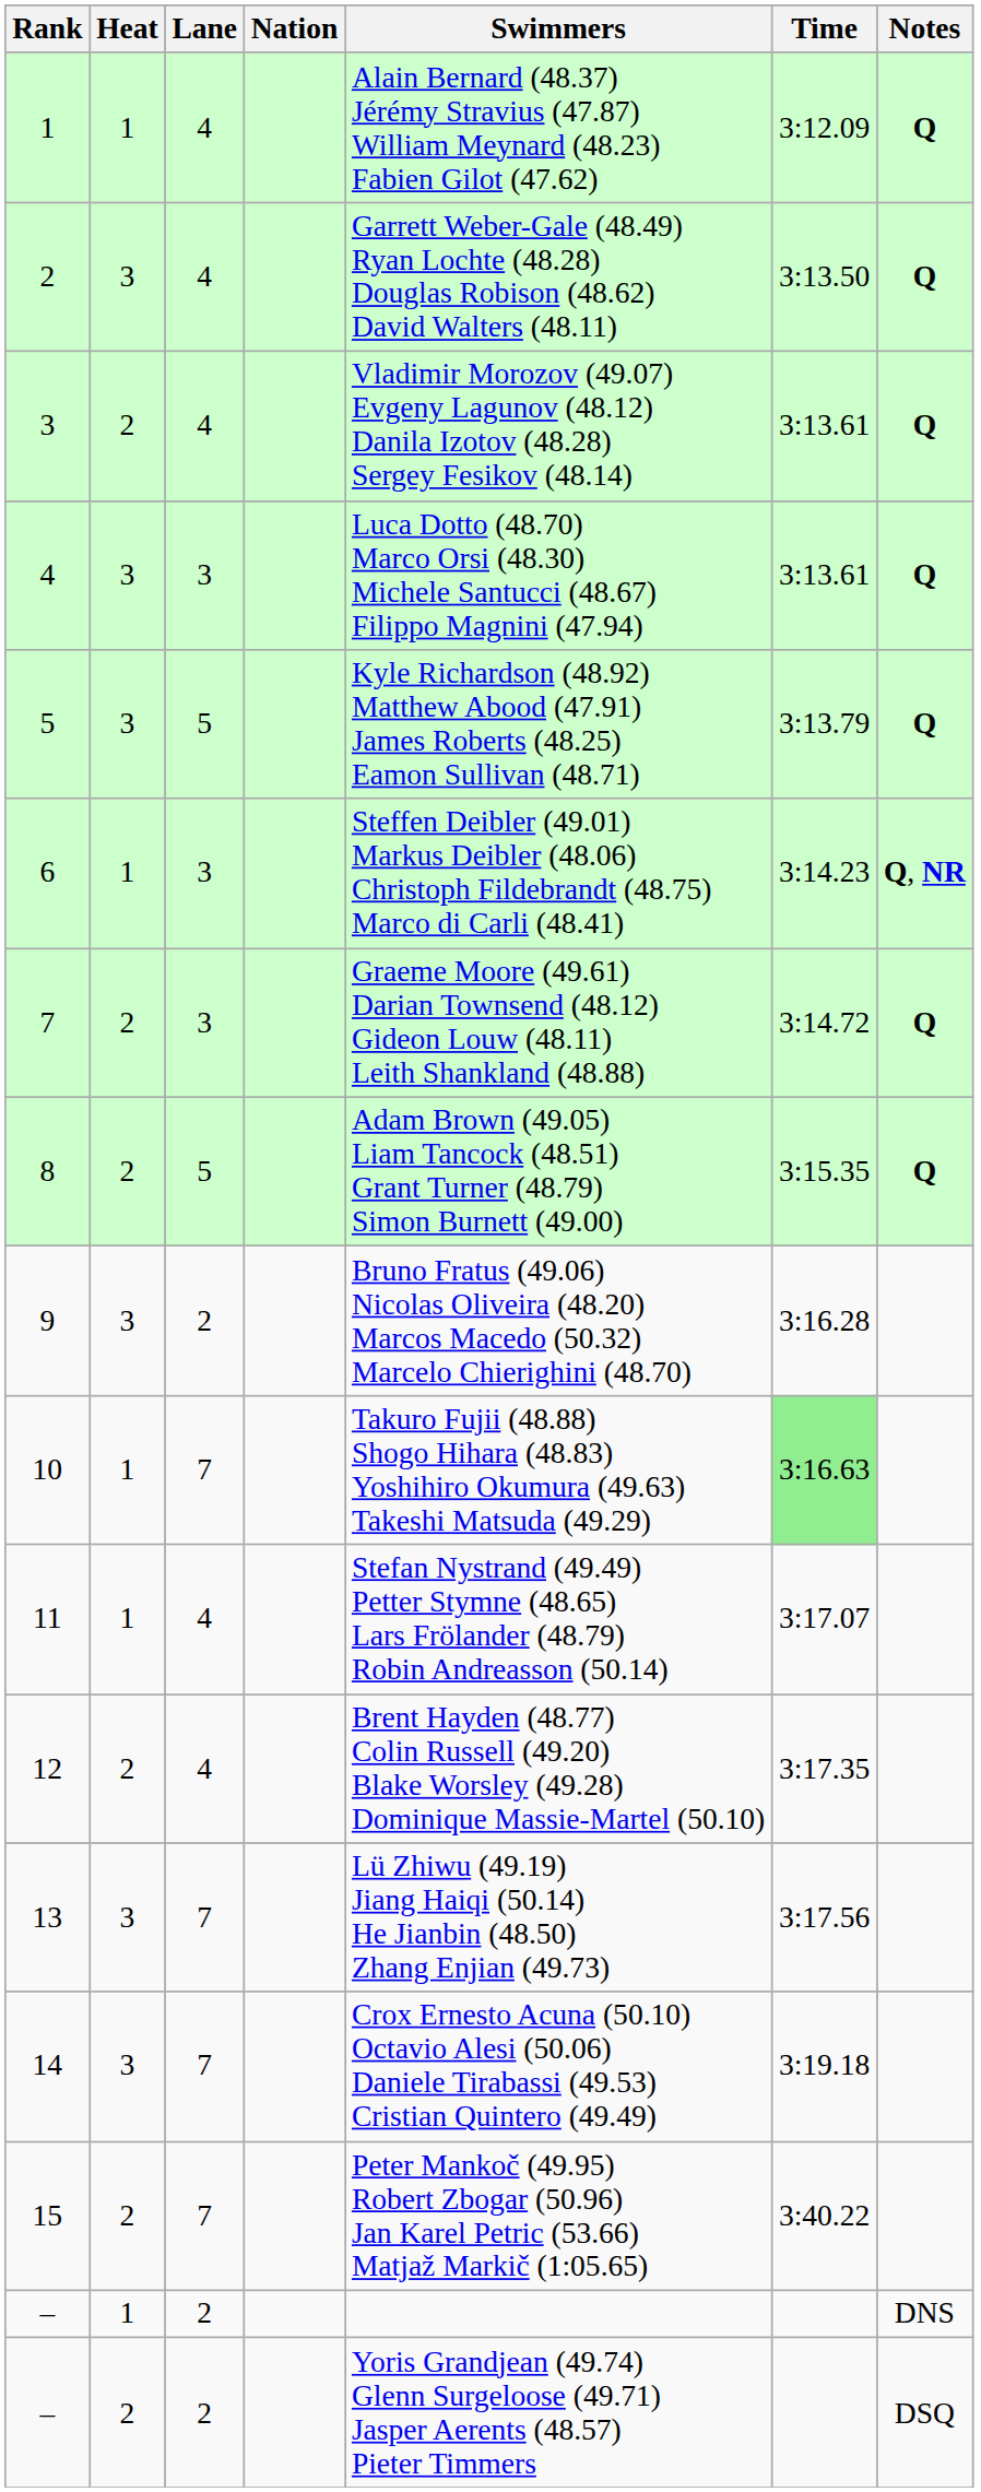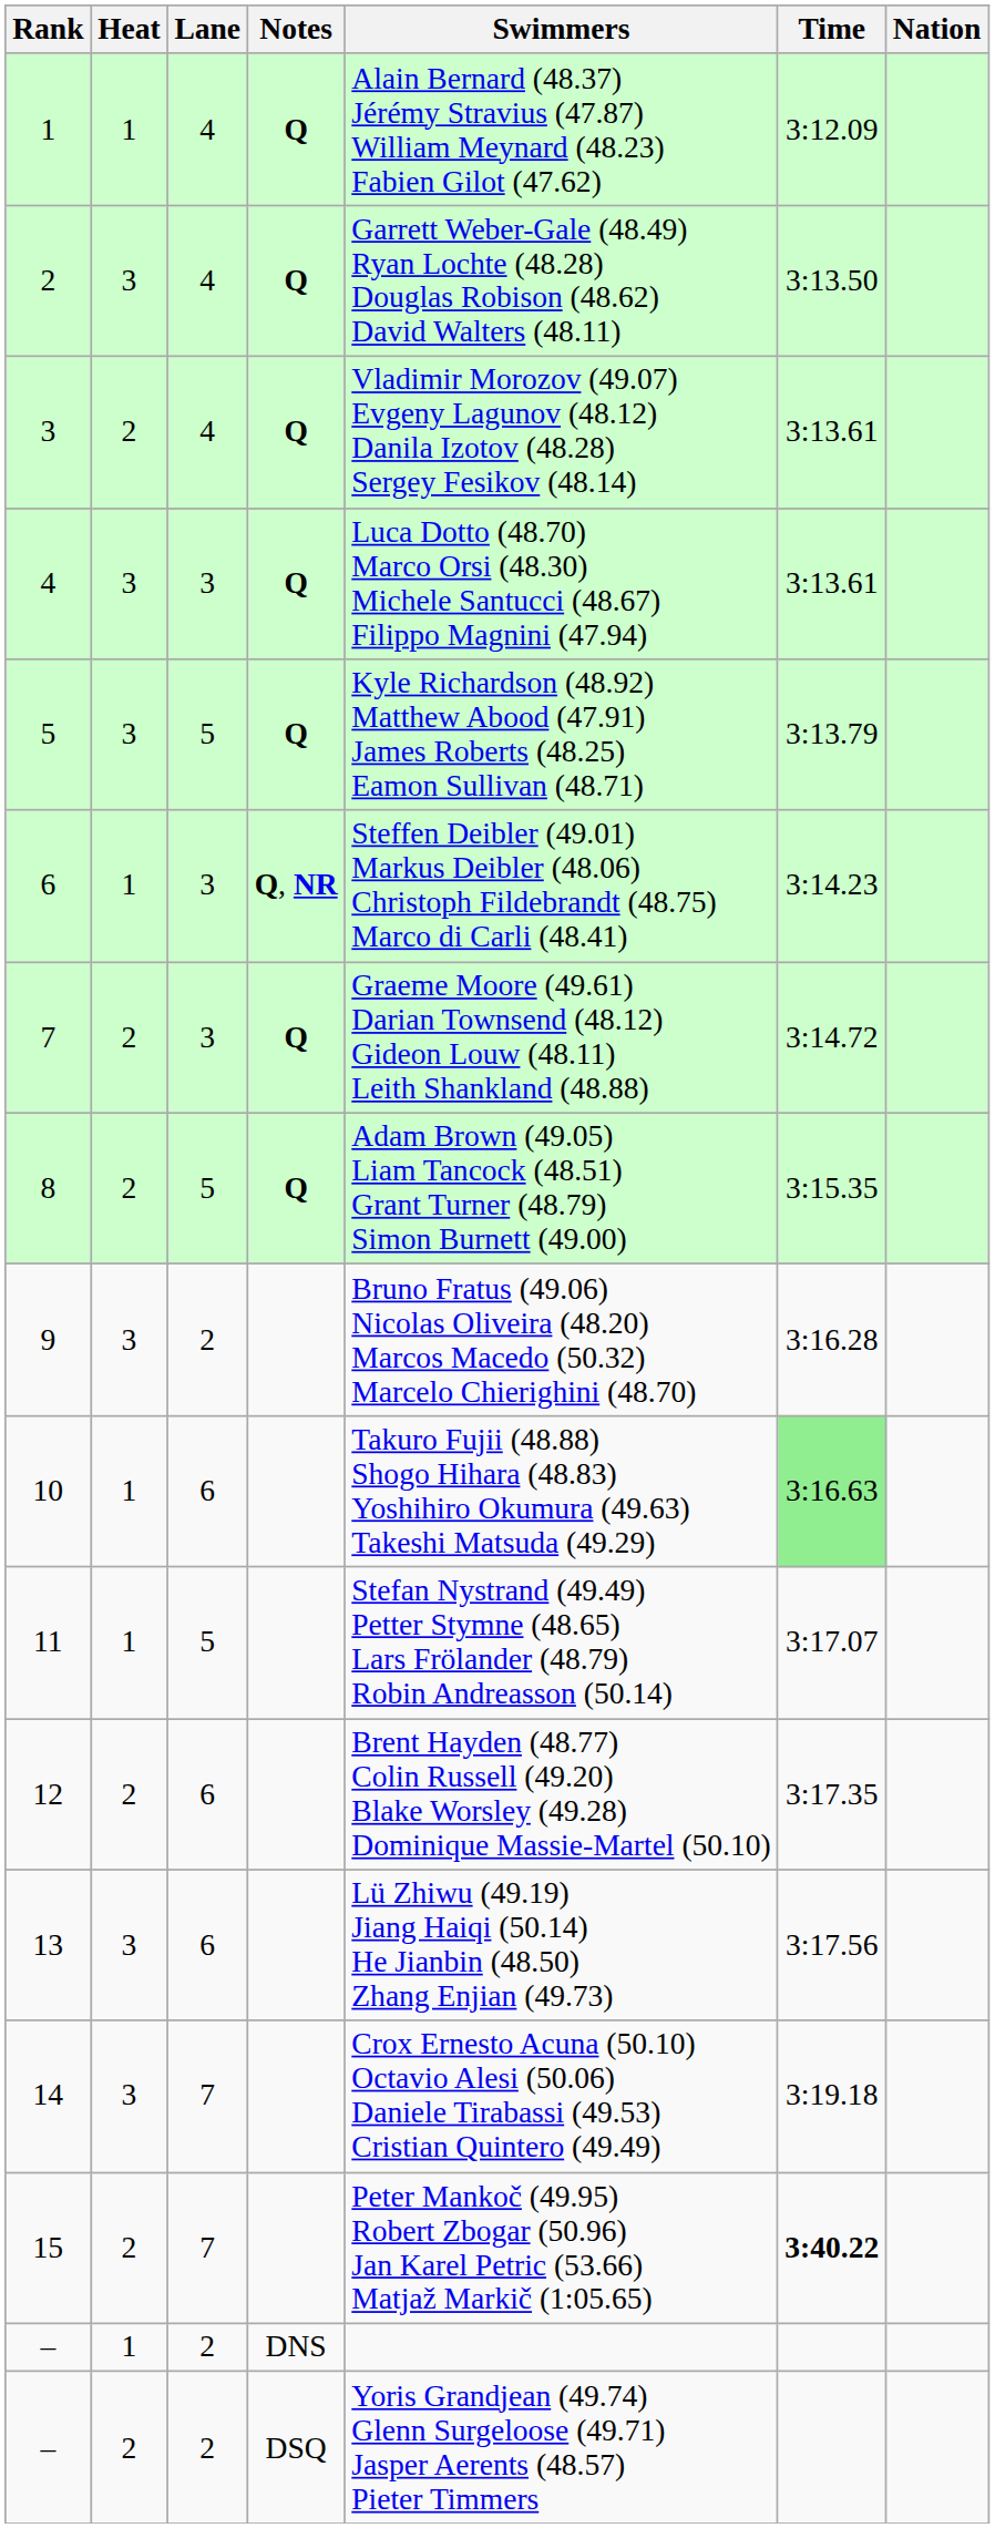 <table class="wikitable sortable" style="text-align:center">
 <tr>
 <th>Rank</th>
 <th>Heat</th>
 <th>Lane</th>
-<th>Nation</th>
+<th>Notes</th>
 <th>Swimmers</th>
 <th>Time</th>
-<th>Notes</th>
+<th>Nation</th>
 </tr>
 <tr bgcolor=ccffcc>
 <td>1</td>
 <td>1</td>
 <td>4</td>
-<td align=left></td>
+<td><strong>Q</strong></td>
 <td align=left><a href='#'>Alain Bernard</a> (48.37)<br><a href='#'>Jérémy Stravius</a> (47.87)<br><a href='#'>William Meynard</a> (48.23)<br><a href='#'>Fabien Gilot</a> (47.62)</td>
 <td>3:12.09</td>
-<td><strong>Q</strong></td>
+<td align=left></td>
 </tr>
 <tr bgcolor=ccffcc>
 <td>2</td>
 <td>3</td>
 <td>4</td>
-<td align=left></td>
+<td><strong>Q</strong></td>
 <td align=left><a href='#'>Garrett Weber-Gale</a> (48.49)<br><a href='#'>Ryan Lochte</a> (48.28)<br><a href='#'>Douglas Robison</a> (48.62)<br><a href='#'>David Walters</a> (48.11)</td>
 <td>3:13.50</td>
-<td><strong>Q</strong></td>
+<td align=left></td>
 </tr>
 <tr bgcolor=ccffcc>
 <td>3</td>
 <td>2</td>
 <td>4</td>
-<td align=left></td>
+<td><strong>Q</strong></td>
 <td align=left><a href='#'>Vladimir Morozov</a> (49.07)<br><a href='#'>Evgeny Lagunov</a> (48.12)<br><a href='#'>Danila Izotov</a> (48.28)<br><a href='#'>Sergey Fesikov</a> (48.14)</td>
 <td>3:13.61</td>
-<td><strong>Q</strong></td>
+<td align=left></td>
 </tr>
 <tr bgcolor=ccffcc>
 <td>4</td>
 <td>3</td>
 <td>3</td>
-<td align=left></td>
+<td><strong>Q</strong></td>
 <td align=left><a href='#'>Luca Dotto</a> (48.70)<br><a href='#'>Marco Orsi</a> (48.30)<br><a href='#'>Michele Santucci</a> (48.67)<br><a href='#'>Filippo Magnini</a> (47.94)</td>
 <td>3:13.61</td>
-<td><strong>Q</strong></td>
+<td align=left></td>
 </tr>
 <tr bgcolor=ccffcc>
 <td>5</td>
 <td>3</td>
 <td>5</td>
-<td align=left></td>
+<td><strong>Q</strong></td>
 <td align=left><a href='#'>Kyle Richardson</a> (48.92)<br><a href='#'>Matthew Abood</a> (47.91)<br><a href='#'>James Roberts</a> (48.25)<br><a href='#'>Eamon Sullivan</a> (48.71)</td>
 <td>3:13.79</td>
-<td><strong>Q</strong></td>
+<td align=left></td>
 </tr>
 <tr bgcolor=ccffcc>
 <td>6</td>
 <td>1</td>
 <td>3</td>
-<td align=left></td>
+<td><strong>Q</strong>, <strong><a href='#'>NR</a></strong></td>
 <td align=left><a href='#'>Steffen Deibler</a> (49.01)<br><a href='#'>Markus Deibler</a> (48.06)<br><a href='#'>Christoph Fildebrandt</a> (48.75)<br><a href='#'>Marco di Carli</a> (48.41)</td>
 <td>3:14.23</td>
-<td><strong>Q</strong>, <strong><a href='#'>NR</a></strong></td>
+<td align=left></td>
 </tr>
 <tr bgcolor=ccffcc>
 <td>7</td>
 <td>2</td>
 <td>3</td>
-<td align=left></td>
+<td><strong>Q</strong></td>
 <td align=left><a href='#'>Graeme Moore</a> (49.61)<br><a href='#'>Darian Townsend</a> (48.12)<br><a href='#'>Gideon Louw</a> (48.11)<br><a href='#'>Leith Shankland</a> (48.88)</td>
 <td>3:14.72</td>
-<td><strong>Q</strong></td>
+<td align=left></td>
 </tr>
 <tr bgcolor=ccffcc>
 <td>8</td>
 <td>2</td>
 <td>5</td>
-<td align=left></td>
+<td><strong>Q</strong></td>
 <td align=left><a href='#'>Adam Brown</a> (49.05)<br><a href='#'>Liam Tancock</a> (48.51)<br><a href='#'>Grant Turner</a> (48.79)<br><a href='#'>Simon Burnett</a> (49.00)</td>
 <td>3:15.35</td>
-<td><strong>Q</strong></td>
+<td align=left></td>
 </tr>
 <tr>
 <td>9</td>
 <td>3</td>
 <td>2</td>
-<td align=left></td>
+<td></td>
 <td align=left><a href='#'>Bruno Fratus</a> (49.06)<br><a href='#'>Nicolas Oliveira</a> (48.20)<br><a href='#'>Marcos Macedo</a> (50.32)<br><a href='#'>Marcelo Chierighini</a> (48.70)</td>
 <td>3:16.28</td>
-<td></td>
+<td align=left></td>
 </tr>
 <tr>
 <td>10</td>
 <td>1</td>
-<td>7</td>
-<td align=left></td>
+<td>6</td>
+<td></td>
 <td align=left><a href='#'>Takuro Fujii</a> (48.88)<br><a href='#'>Shogo Hihara</a> (48.83)<br><a href='#'>Yoshihiro Okumura</a> (49.63)<br><a href='#'>Takeshi Matsuda</a> (49.29)</td>
 <td style="background: lightgreen;">3:16.63</td>
-<td></td>
+<td align=left></td>
 </tr>
 <tr>
 <td>11</td>
 <td>1</td>
-<td>4</td>
-<td align=left></td>
+<td>5</td>
+<td></td>
 <td align=left><a href='#'>Stefan Nystrand</a> (49.49)<br><a href='#'>Petter Stymne</a> (48.65)<br><a href='#'>Lars Frölander</a> (48.79)<br><a href='#'>Robin Andreasson</a> (50.14)</td>
 <td>3:17.07</td>
-<td></td>
+<td align=left></td>
 </tr>
 <tr>
 <td>12</td>
 <td>2</td>
-<td>4</td>
-<td align=left></td>
+<td>6</td>
+<td></td>
 <td align=left><a href='#'>Brent Hayden</a> (48.77)<br><a href='#'>Colin Russell</a> (49.20)<br><a href='#'>Blake Worsley</a> (49.28)<br><a href='#'>Dominique Massie-Martel</a> (50.10)</td>
 <td>3:17.35</td>
-<td></td>
+<td align=left></td>
 </tr>
 <tr>
 <td>13</td>
 <td>3</td>
-<td>7</td>
-<td align=left></td>
+<td>6</td>
+<td></td>
 <td align=left><a href='#'>Lü Zhiwu</a> (49.19)<br><a href='#'>Jiang Haiqi</a> (50.14)<br><a href='#'>He Jianbin</a> (48.50)<br><a href='#'>Zhang Enjian</a> (49.73)</td>
 <td>3:17.56</td>
-<td></td>
+<td align=left></td>
 </tr>
 <tr>
 <td>14</td>
 <td>3</td>
 <td>7</td>
-<td align=left></td>
+<td></td>
 <td align=left><a href='#'>Crox Ernesto Acuna</a> (50.10)<br><a href='#'>Octavio Alesi</a> (50.06)<br><a href='#'>Daniele Tirabassi</a> (49.53)<br><a href='#'>Cristian Quintero</a> (49.49)</td>
 <td>3:19.18</td>
-<td></td>
+<td align=left></td>
 </tr>
 <tr>
 <td>15</td>
 <td>2</td>
 <td>7</td>
+<td></td>
+<td align=left><a href='#'>Peter Mankoč</a> (49.95)<br><a href='#'>Robert Zbogar</a> (50.96)<br><a href='#'>Jan Karel Petric</a> (53.66)<br><a href='#'>Matjaž Markič</a> (1:05.65)</td>
+<td><strong>3:40.22</strong></td>
 <td align=left></td>
-<td align=left><a href='#'>Peter Mankoč</a> (49.95)<br><a href='#'>Robert Zbogar</a> (50.96)<br><a href='#'>Jan Karel Petric</a> (53.66)<br><a href='#'>Matjaž Markič</a> (1:05.65)</td>
-<td>3:40.22</td>
-<td></td>
 </tr>
 <tr>
 <td>–</td>
 <td>1</td>
 <td>2</td>
-<td align=left></td>
+<td>DNS</td>
 <td align=left></td>
 <td></td>
-<td>DNS</td>
+<td align=left></td>
 </tr>
 <tr>
 <td>–</td>
 <td>2</td>
 <td>2</td>
-<td align=left></td>
+<td>DSQ</td>
 <td align=left><a href='#'>Yoris Grandjean</a> (49.74)<br><a href='#'>Glenn Surgeloose</a> (49.71)<br><a href='#'>Jasper Aerents</a> (48.57)<br><a href='#'>Pieter Timmers</a></td>
 <td></td>
-<td>DSQ</td>
+<td align=left></td>
 </tr>
 </table>
